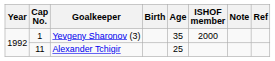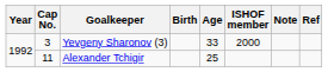 <table class="wikitable sortable" style="text-align: center; font-size: 90%; margin-left: 1em;">
 <tr>
 <th>Year</th>
 <th class="unsortable">Cap<br>No.</th>
 <th>Goalkeeper</th>
 <th>Birth</th>
 <th>Age</th>
 <th>ISHOF<br>member</th>
 <th>Note</th>
 <th class="unsortable">Ref</th>
 </tr>
 <tr>
 <td rowspan="2" style="text-align: left;">1992 </td>
-<td>1</td>
+<td>3</td>
 <td style="text-align: left;" data-sort-value="Sharonov, Yevgeny"><a href='#'>Yevgeny Sharonov</a> (3)</td>
 <td></td>
-<td>35</td>
+<td>33</td>
 <td>2000</td>
 <td style="text-align: left;"></td>
 <td></td>
 </tr>
 <tr>
 <td>11</td>
 <td style="text-align: left;" data-sort-value="Tchigir, Alexander"><a href='#'>Alexander Tchigir</a></td>
 <td></td>
 <td>25</td>
 <td></td>
 <td style="text-align: left;"></td>
 <td></td>
 </tr>
 </table>
